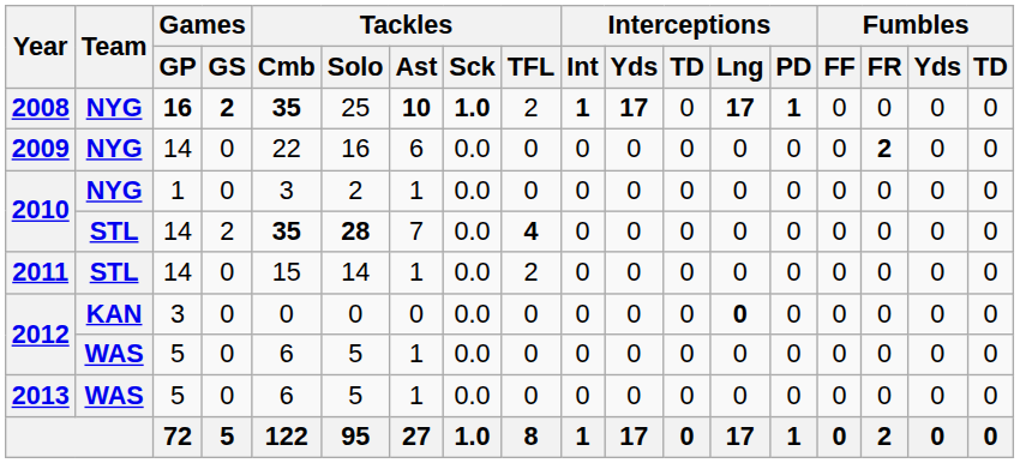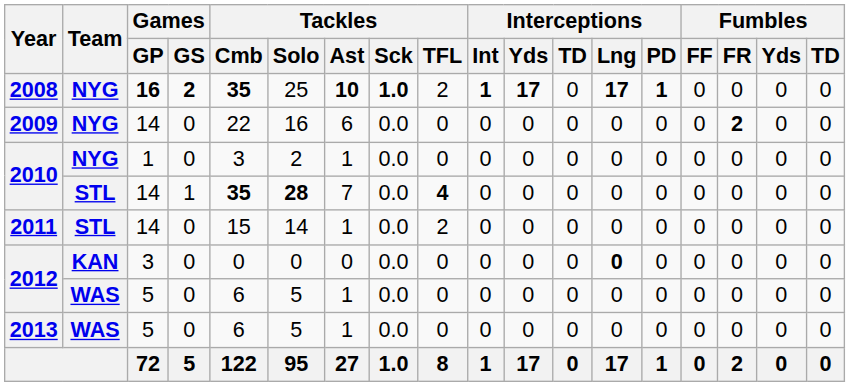 <table class="wikitable" style="text-align:center">
 <tr>
 <th rowspan="2">Year</th>
 <th rowspan="2">Team</th>
 <th colspan="2">Games</th>
 <th colspan="5">Tackles</th>
 <th colspan="5">Interceptions</th>
 <th colspan="4">Fumbles</th>
 </tr>
 <tr>
 <th>GP</th>
 <th>GS</th>
 <th>Cmb</th>
 <th>Solo</th>
 <th>Ast</th>
 <th>Sck</th>
 <th>TFL</th>
 <th>Int</th>
 <th>Yds</th>
 <th>TD</th>
 <th>Lng</th>
 <th>PD</th>
 <th>FF</th>
 <th>FR</th>
 <th>Yds</th>
 <th>TD</th>
 </tr>
 <tr>
 <th><a href='#'>2008</a></th>
 <th><a href='#'>NYG</a></th>
 <td><strong>16</strong></td>
 <td><strong>2</strong></td>
 <td><strong>35</strong></td>
 <td>25</td>
 <td><strong>10</strong></td>
 <td><strong>1.0</strong></td>
 <td>2</td>
 <td><strong>1</strong></td>
 <td><strong>17</strong></td>
 <td>0</td>
 <td><strong>17</strong></td>
 <td><strong>1</strong></td>
 <td>0</td>
 <td>0</td>
 <td>0</td>
 <td>0</td>
 </tr>
 <tr>
 <th><a href='#'>2009</a></th>
 <th><a href='#'>NYG</a></th>
 <td>14</td>
 <td>0</td>
 <td>22</td>
 <td>16</td>
 <td>6</td>
 <td>0.0</td>
 <td>0</td>
 <td>0</td>
 <td>0</td>
 <td>0</td>
 <td>0</td>
 <td>0</td>
 <td>0</td>
 <td><strong>2</strong></td>
 <td>0</td>
 <td>0</td>
 </tr>
 <tr>
 <th rowspan="2"><a href='#'>2010</a></th>
 <th><a href='#'>NYG</a></th>
 <td>1</td>
 <td>0</td>
 <td>3</td>
 <td>2</td>
 <td>1</td>
 <td>0.0</td>
 <td>0</td>
 <td>0</td>
 <td>0</td>
 <td>0</td>
 <td>0</td>
 <td>0</td>
 <td>0</td>
 <td>0</td>
 <td>0</td>
 <td>0</td>
 </tr>
 <tr>
 <th><a href='#'>STL</a></th>
 <td>14</td>
-<td>2</td>
+<td>1</td>
 <td><strong>35</strong></td>
 <td><strong>28</strong></td>
 <td>7</td>
 <td>0.0</td>
 <td><strong>4</strong></td>
 <td>0</td>
 <td>0</td>
 <td>0</td>
 <td>0</td>
 <td>0</td>
 <td>0</td>
 <td>0</td>
 <td>0</td>
 <td>0</td>
 </tr>
 <tr>
 <th><a href='#'>2011</a></th>
 <th><a href='#'>STL</a></th>
 <td>14</td>
 <td>0</td>
 <td>15</td>
 <td>14</td>
 <td>1</td>
 <td>0.0</td>
 <td>2</td>
 <td>0</td>
 <td>0</td>
 <td>0</td>
 <td>0</td>
 <td>0</td>
 <td>0</td>
 <td>0</td>
 <td>0</td>
 <td>0</td>
 </tr>
 <tr>
 <th rowspan="2"><a href='#'>2012</a></th>
 <th><a href='#'>KAN</a></th>
 <td>3</td>
 <td>0</td>
 <td>0</td>
 <td>0</td>
 <td>0</td>
 <td>0.0</td>
 <td>0</td>
 <td>0</td>
 <td>0</td>
 <td>0</td>
 <td><strong>0</strong></td>
 <td>0</td>
 <td>0</td>
 <td>0</td>
 <td>0</td>
 <td>0</td>
 </tr>
 <tr>
 <th><a href='#'>WAS</a></th>
 <td>5</td>
 <td>0</td>
 <td>6</td>
 <td>5</td>
 <td>1</td>
 <td>0.0</td>
 <td>0</td>
 <td>0</td>
 <td>0</td>
 <td>0</td>
 <td>0</td>
 <td>0</td>
 <td>0</td>
 <td>0</td>
 <td>0</td>
 <td>0</td>
 </tr>
 <tr>
 <th><a href='#'>2013</a></th>
 <th><a href='#'>WAS</a></th>
 <td>5</td>
 <td>0</td>
 <td>6</td>
 <td>5</td>
 <td>1</td>
 <td>0.0</td>
 <td>0</td>
 <td>0</td>
 <td>0</td>
 <td>0</td>
 <td>0</td>
 <td>0</td>
 <td>0</td>
 <td>0</td>
 <td>0</td>
 <td>0</td>
 </tr>
 <tr>
 <th colspan="2"></th>
 <th>72</th>
 <th>5</th>
 <th>122</th>
 <th>95</th>
 <th>27</th>
 <th>1.0</th>
 <th>8</th>
 <th>1</th>
 <th>17</th>
 <th>0</th>
 <th>17</th>
 <th>1</th>
 <th>0</th>
 <th>2</th>
 <th>0</th>
 <th>0</th>
 </tr>
 </table>
